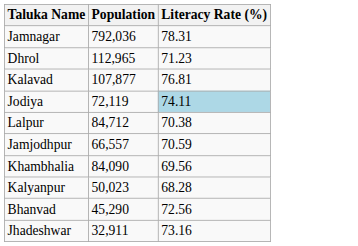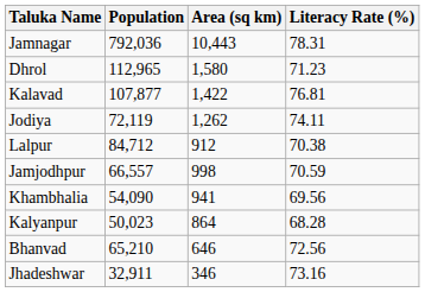 <table class="wikitable">
 <tr>
 <th>Taluka Name</th>
 <th>Population</th>
+<th>Area (sq km)</th>
 <th>Literacy Rate (%)</th>
 </tr>
 <tr>
 <td>Jamnagar</td>
 <td>792,036</td>
+<td>10,443</td>
 <td>78.31</td>
 </tr>
 <tr>
 <td>Dhrol</td>
 <td>112,965</td>
+<td>1,580</td>
 <td>71.23</td>
 </tr>
 <tr>
 <td>Kalavad</td>
 <td>107,877</td>
+<td>1,422</td>
 <td>76.81</td>
 </tr>
 <tr>
 <td>Jodiya</td>
 <td>72,119</td>
-<td style="background: lightblue;">74.11</td>
+<td>1,262</td>
+<td>74.11</td>
 </tr>
 <tr>
 <td>Lalpur</td>
 <td>84,712</td>
+<td>912</td>
 <td>70.38</td>
 </tr>
 <tr>
 <td>Jamjodhpur</td>
 <td>66,557</td>
+<td>998</td>
 <td>70.59</td>
 </tr>
 <tr>
 <td>Khambhalia</td>
-<td>84,090</td>
+<td>54,090</td>
+<td>941</td>
 <td>69.56</td>
 </tr>
 <tr>
 <td>Kalyanpur</td>
 <td>50,023</td>
+<td>864</td>
 <td>68.28</td>
 </tr>
 <tr>
 <td>Bhanvad</td>
-<td>45,290</td>
+<td>65,210</td>
+<td>646</td>
 <td>72.56</td>
 </tr>
 <tr>
 <td>Jhadeshwar</td>
 <td>32,911</td>
+<td>346</td>
 <td>73.16</td>
 </tr>
 </table>
